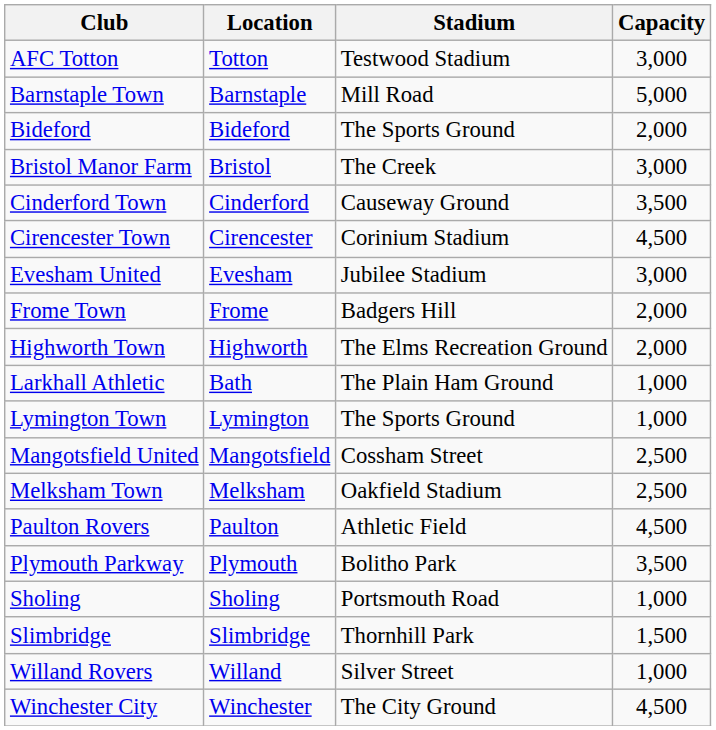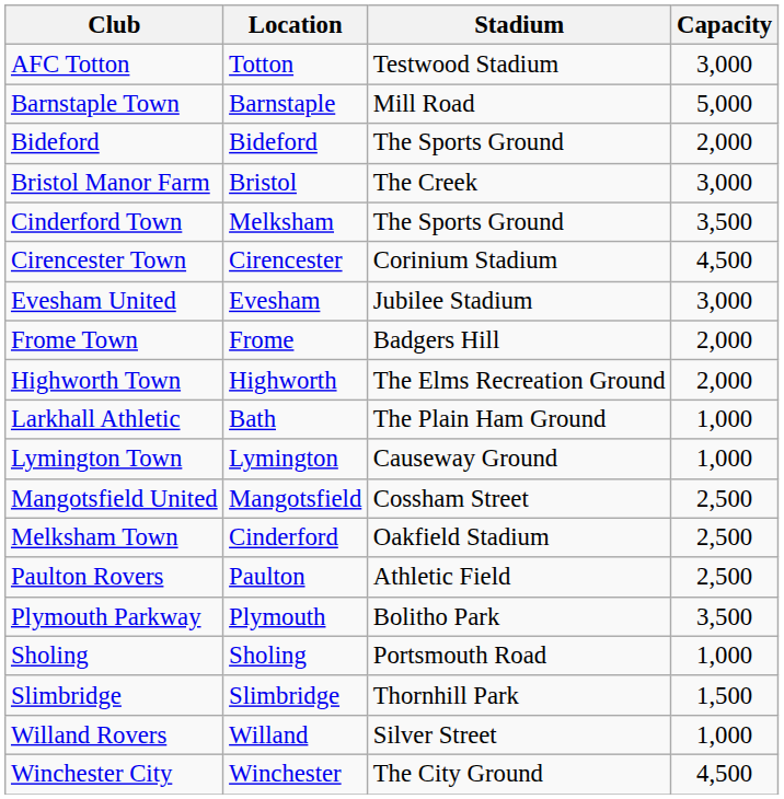 <table class="wikitable sortable">
 <tr>
 <th>Club</th>
 <th>Location</th>
 <th>Stadium</th>
 <th>Capacity</th>
 </tr>
 <tr>
 <td><a href='#'>AFC Totton</a></td>
 <td><a href='#'>Totton</a></td>
 <td>Testwood Stadium</td>
 <td align="center">3,000</td>
 </tr>
 <tr>
 <td><a href='#'>Barnstaple Town</a></td>
 <td><a href='#'>Barnstaple</a></td>
 <td>Mill Road</td>
 <td align="center">5,000</td>
 </tr>
 <tr>
 <td><a href='#'>Bideford</a></td>
 <td><a href='#'>Bideford</a></td>
 <td>The Sports Ground</td>
 <td align="center">2,000</td>
 </tr>
 <tr>
 <td><a href='#'>Bristol Manor Farm</a></td>
 <td><a href='#'>Bristol</a> </td>
 <td>The Creek</td>
 <td align="center">3,000</td>
 </tr>
 <tr>
 <td><a href='#'>Cinderford Town</a></td>
-<td><a href='#'>Cinderford</a></td>
-<td>Causeway Ground</td>
+<td><a href='#'>Melksham</a></td>
+<td>The Sports Ground</td>
 <td align="center">3,500</td>
 </tr>
 <tr>
 <td><a href='#'>Cirencester Town</a></td>
 <td><a href='#'>Cirencester</a></td>
 <td>Corinium Stadium</td>
 <td align="center">4,500</td>
 </tr>
 <tr>
 <td><a href='#'>Evesham United</a></td>
 <td><a href='#'>Evesham</a></td>
 <td>Jubilee Stadium</td>
 <td align="center">3,000</td>
 </tr>
 <tr>
 <td><a href='#'>Frome Town</a></td>
 <td><a href='#'>Frome</a></td>
 <td>Badgers Hill</td>
 <td align="center">2,000</td>
 </tr>
 <tr>
 <td><a href='#'>Highworth Town</a></td>
 <td><a href='#'>Highworth</a></td>
 <td>The Elms Recreation Ground</td>
 <td align="center">2,000</td>
 </tr>
 <tr>
 <td><a href='#'>Larkhall Athletic</a></td>
 <td><a href='#'>Bath</a> </td>
 <td>The Plain Ham Ground</td>
 <td align="center">1,000</td>
 </tr>
 <tr>
 <td><a href='#'>Lymington Town</a></td>
 <td><a href='#'>Lymington</a></td>
-<td>The Sports Ground</td>
+<td>Causeway Ground</td>
 <td align="center">1,000</td>
 </tr>
 <tr>
 <td><a href='#'>Mangotsfield United</a></td>
 <td><a href='#'>Mangotsfield</a></td>
 <td>Cossham Street</td>
 <td align="center">2,500</td>
 </tr>
 <tr>
 <td><a href='#'>Melksham Town</a></td>
-<td><a href='#'>Melksham</a></td>
+<td><a href='#'>Cinderford</a></td>
 <td>Oakfield Stadium</td>
 <td align="center">2,500</td>
 </tr>
 <tr>
 <td><a href='#'>Paulton Rovers</a></td>
 <td><a href='#'>Paulton</a></td>
 <td>Athletic Field</td>
-<td align="center">4,500</td>
+<td align="center">2,500</td>
 </tr>
 <tr>
 <td><a href='#'>Plymouth Parkway</a></td>
 <td><a href='#'>Plymouth</a></td>
 <td>Bolitho Park</td>
 <td align="center">3,500</td>
 </tr>
 <tr>
 <td><a href='#'>Sholing</a></td>
 <td><a href='#'>Sholing</a></td>
 <td>Portsmouth Road</td>
 <td align="center">1,000</td>
 </tr>
 <tr>
 <td><a href='#'>Slimbridge</a></td>
 <td><a href='#'>Slimbridge</a></td>
 <td>Thornhill Park</td>
 <td align="center">1,500</td>
 </tr>
 <tr>
 <td><a href='#'>Willand Rovers</a></td>
 <td><a href='#'>Willand</a></td>
 <td>Silver Street</td>
 <td align="center">1,000</td>
 </tr>
 <tr>
 <td><a href='#'>Winchester City</a></td>
 <td><a href='#'>Winchester</a></td>
 <td>The City Ground</td>
 <td align="center">4,500</td>
 </tr>
 </table>
